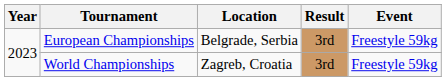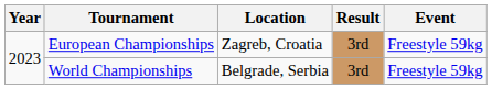 <table class="wikitable" style="font-size:95%;">
 <tr>
 <th>Year</th>
 <th>Tournament</th>
 <th>Location</th>
 <th>Result</th>
 <th>Event</th>
 </tr>
 <tr>
 <td rowspan=2>2023</td>
 <td><a href='#'>European Championships</a></td>
-<td>Belgrade, Serbia</td>
+<td>Zagreb, Croatia</td>
 <td align="center" bgcolor="cc9966">3rd</td>
 <td><a href='#'>Freestyle 59kg</a></td>
 </tr>
 <tr>
 <td><a href='#'>World Championships</a></td>
-<td>Zagreb, Croatia</td>
+<td>Belgrade, Serbia</td>
 <td align="center" bgcolor="cc9966">3rd</td>
 <td><a href='#'>Freestyle 59kg</a></td>
 </tr>
 </table>
